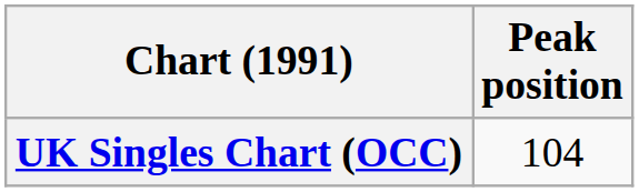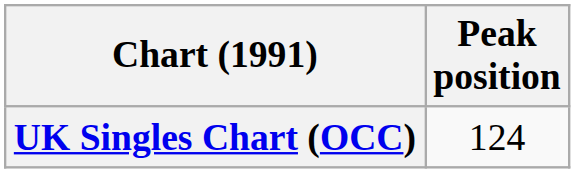 <table class="wikitable plainrowheaders" style="text-align:center">
 <tr>
 <th>Chart (1991)</th>
 <th>Peak<br>position</th>
 </tr>
 <tr>
 <th scope="row"><a href='#'>UK Singles Chart</a> (<a href='#'>OCC</a>)</th>
-<td>104</td>
+<td>124</td>
 </tr>
 </table>
